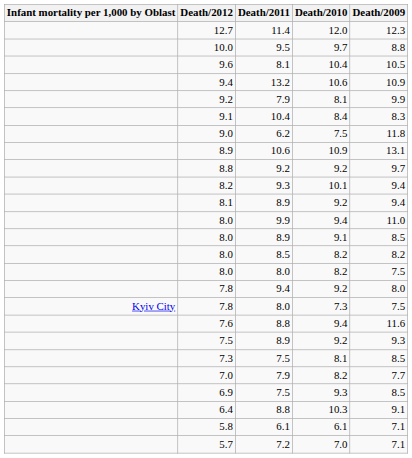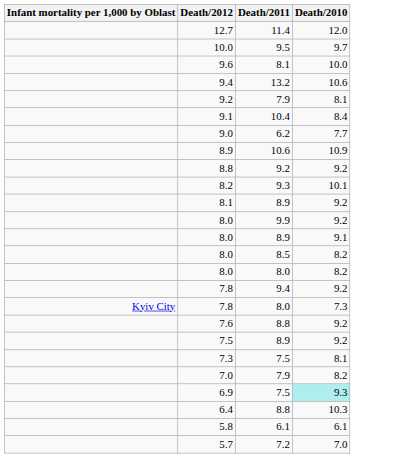 <table class="wikitable centre" style="text-align: right;">
 <tr>
 <th>Infant mortality per 1,000 by Oblast</th>
 <th>Death/2012</th>
 <th>Death/2011</th>
 <th>Death/2010</th>
-<th>Death/2009</th>
 </tr>
 <tr>
 <td></td>
 <td>12.7 </td>
 <td>11.4 </td>
 <td>12.0 </td>
-<td>12.3 </td>
 </tr>
 <tr>
 <td></td>
 <td>10.0 </td>
 <td>9.5 </td>
 <td>9.7 </td>
-<td>8.8 </td>
 </tr>
 <tr>
 <td></td>
 <td>9.6 </td>
 <td>8.1 </td>
-<td>10.4 </td>
-<td>10.5 </td>
+<td>10.0 </td>
 </tr>
 <tr>
 <td></td>
 <td>9.4 </td>
 <td>13.2 </td>
 <td>10.6 </td>
-<td>10.9 </td>
 </tr>
 <tr>
 <td></td>
 <td>9.2 </td>
 <td>7.9 </td>
 <td>8.1 </td>
-<td>9.9 </td>
 </tr>
 <tr>
 <td></td>
 <td>9.1 </td>
 <td>10.4 </td>
 <td>8.4 </td>
-<td>8.3 </td>
 </tr>
 <tr>
 <td></td>
 <td>9.0 </td>
 <td>6.2 </td>
-<td>7.5 </td>
-<td>11.8 </td>
+<td>7.7 </td>
 </tr>
 <tr>
 <td></td>
 <td>8.9 </td>
 <td>10.6 </td>
 <td>10.9 </td>
-<td>13.1 </td>
 </tr>
 <tr>
 <td></td>
 <td>8.8 </td>
 <td>9.2 </td>
 <td>9.2 </td>
-<td>9.7 </td>
 </tr>
 <tr>
 <td></td>
 <td>8.2 </td>
 <td>9.3 </td>
 <td>10.1 </td>
-<td>9.4 </td>
 </tr>
 <tr>
 <td></td>
 <td>8.1 </td>
 <td>8.9 </td>
 <td>9.2 </td>
-<td>9.4 </td>
 </tr>
 <tr>
 <td></td>
 <td>8.0 </td>
 <td>9.9 </td>
-<td>9.4 </td>
-<td>11.0 </td>
+<td>9.2 </td>
 </tr>
 <tr>
 <td></td>
 <td>8.0 </td>
 <td>8.9 </td>
 <td>9.1 </td>
-<td>8.5 </td>
 </tr>
 <tr>
 <td></td>
 <td>8.0 </td>
 <td>8.5 </td>
-<td>8.2 </td>
 <td>8.2 </td>
 </tr>
 <tr>
 <td></td>
 <td>8.0 </td>
 <td>8.0 </td>
 <td>8.2 </td>
-<td>7.5 </td>
 </tr>
 <tr>
 <td></td>
 <td>7.8 </td>
 <td>9.4 </td>
 <td>9.2 </td>
-<td>8.0 </td>
 </tr>
 <tr>
 <td> <a href='#'>Kyiv City</a></td>
 <td>7.8 </td>
 <td>8.0 </td>
 <td>7.3 </td>
-<td>7.5 </td>
 </tr>
 <tr>
 <td></td>
 <td>7.6 </td>
 <td>8.8 </td>
-<td>9.4 </td>
-<td>11.6 </td>
+<td>9.2 </td>
 </tr>
 <tr>
 <td></td>
 <td>7.5 </td>
 <td>8.9 </td>
 <td>9.2 </td>
-<td>9.3 </td>
 </tr>
 <tr>
 <td></td>
 <td>7.3 </td>
 <td>7.5 </td>
 <td>8.1 </td>
-<td>8.5 </td>
 </tr>
 <tr>
 <td></td>
 <td>7.0 </td>
 <td>7.9 </td>
 <td>8.2 </td>
-<td>7.7 </td>
 </tr>
 <tr>
 <td></td>
 <td>6.9 </td>
 <td>7.5 </td>
-<td>9.3 </td>
-<td>8.5 </td>
+<td style="background: paleturquoise;">9.3 </td>
 </tr>
 <tr>
 <td></td>
 <td>6.4 </td>
 <td>8.8 </td>
 <td>10.3 </td>
-<td>9.1 </td>
 </tr>
 <tr>
 <td></td>
 <td>5.8 </td>
 <td>6.1 </td>
 <td>6.1 </td>
-<td>7.1 </td>
 </tr>
 <tr>
 <td></td>
 <td>5.7 </td>
 <td>7.2 </td>
 <td>7.0 </td>
-<td>7.1 </td>
 </tr>
 </table>
